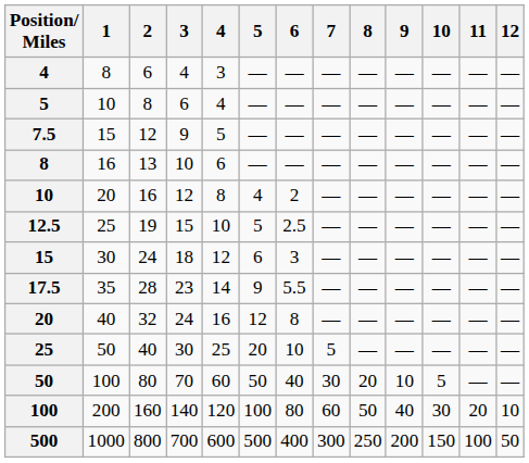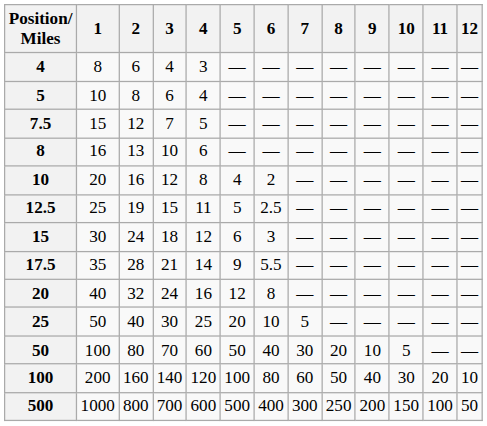 <table class="wikitable" style="font-size: 85%; text-align:center">
 <tr>
 <th>Position/<br>Miles</th>
 <th>1</th>
 <th>2</th>
 <th>3</th>
 <th>4</th>
 <th>5</th>
 <th>6</th>
 <th>7</th>
 <th>8</th>
 <th>9</th>
 <th>10</th>
 <th>11</th>
 <th>12</th>
 </tr>
 <tr>
 <th>4</th>
 <td>8</td>
 <td>6</td>
 <td>4</td>
 <td>3</td>
 <td>—</td>
 <td>—</td>
 <td>—</td>
 <td>—</td>
 <td>—</td>
 <td>—</td>
 <td>—</td>
 <td>—</td>
 </tr>
 <tr>
 <th>5</th>
 <td>10</td>
 <td>8</td>
 <td>6</td>
 <td>4</td>
 <td>—</td>
 <td>—</td>
 <td>—</td>
 <td>—</td>
 <td>—</td>
 <td>—</td>
 <td>—</td>
 <td>—</td>
 </tr>
 <tr>
 <th>7.5</th>
 <td>15</td>
 <td>12</td>
-<td>9</td>
+<td>7</td>
 <td>5</td>
 <td>—</td>
 <td>—</td>
 <td>—</td>
 <td>—</td>
 <td>—</td>
 <td>—</td>
 <td>—</td>
 <td>—</td>
 </tr>
 <tr>
 <th>8</th>
 <td>16</td>
 <td>13</td>
 <td>10</td>
 <td>6</td>
 <td>—</td>
 <td>—</td>
 <td>—</td>
 <td>—</td>
 <td>—</td>
 <td>—</td>
 <td>—</td>
 <td>—</td>
 </tr>
 <tr>
 <th>10</th>
 <td>20</td>
 <td>16</td>
 <td>12</td>
 <td>8</td>
 <td>4</td>
 <td>2</td>
 <td>—</td>
 <td>—</td>
 <td>—</td>
 <td>—</td>
 <td>—</td>
 <td>—</td>
 </tr>
 <tr>
 <th>12.5</th>
 <td>25</td>
 <td>19</td>
 <td>15</td>
-<td>10</td>
+<td>11</td>
 <td>5</td>
 <td>2.5</td>
 <td>—</td>
 <td>—</td>
 <td>—</td>
 <td>—</td>
 <td>—</td>
 <td>—</td>
 </tr>
 <tr>
 <th>15</th>
 <td>30</td>
 <td>24</td>
 <td>18</td>
 <td>12</td>
 <td>6</td>
 <td>3</td>
 <td>—</td>
 <td>—</td>
 <td>—</td>
 <td>—</td>
 <td>—</td>
 <td>—</td>
 </tr>
 <tr>
 <th>17.5</th>
 <td>35</td>
 <td>28</td>
-<td>23</td>
+<td>21</td>
 <td>14</td>
 <td>9</td>
 <td>5.5</td>
 <td>—</td>
 <td>—</td>
 <td>—</td>
 <td>—</td>
 <td>—</td>
 <td>—</td>
 </tr>
 <tr>
 <th>20</th>
 <td>40</td>
 <td>32</td>
 <td>24</td>
 <td>16</td>
 <td>12</td>
 <td>8</td>
 <td>—</td>
 <td>—</td>
 <td>—</td>
 <td>—</td>
 <td>—</td>
 <td>—</td>
 </tr>
 <tr>
 <th>25</th>
 <td>50</td>
 <td>40</td>
 <td>30</td>
 <td>25</td>
 <td>20</td>
 <td>10</td>
 <td>5</td>
 <td>—</td>
 <td>—</td>
 <td>—</td>
 <td>—</td>
 <td>—</td>
 </tr>
 <tr>
 <th>50</th>
 <td>100</td>
 <td>80</td>
 <td>70</td>
 <td>60</td>
 <td>50</td>
 <td>40</td>
 <td>30</td>
 <td>20</td>
 <td>10</td>
 <td>5</td>
 <td>—</td>
 <td>—</td>
 </tr>
 <tr>
 <th>100</th>
 <td>200</td>
 <td>160</td>
 <td>140</td>
 <td>120</td>
 <td>100</td>
 <td>80</td>
 <td>60</td>
 <td>50</td>
 <td>40</td>
 <td>30</td>
 <td>20</td>
 <td>10</td>
 </tr>
 <tr>
 <th>500</th>
 <td>1000</td>
 <td>800</td>
 <td>700</td>
 <td>600</td>
 <td>500</td>
 <td>400</td>
 <td>300</td>
 <td>250</td>
 <td>200</td>
 <td>150</td>
 <td>100</td>
 <td>50</td>
 </tr>
 </table>
